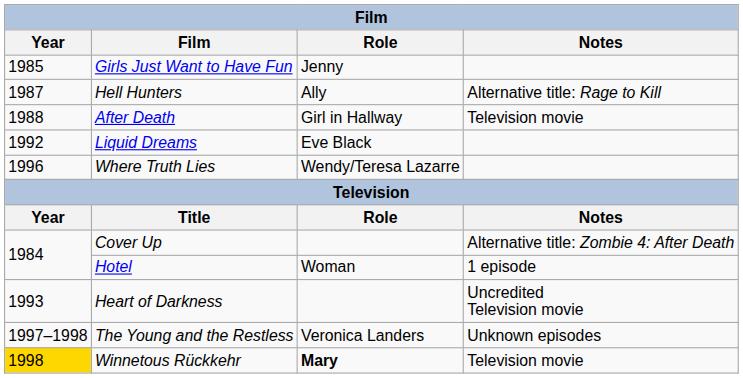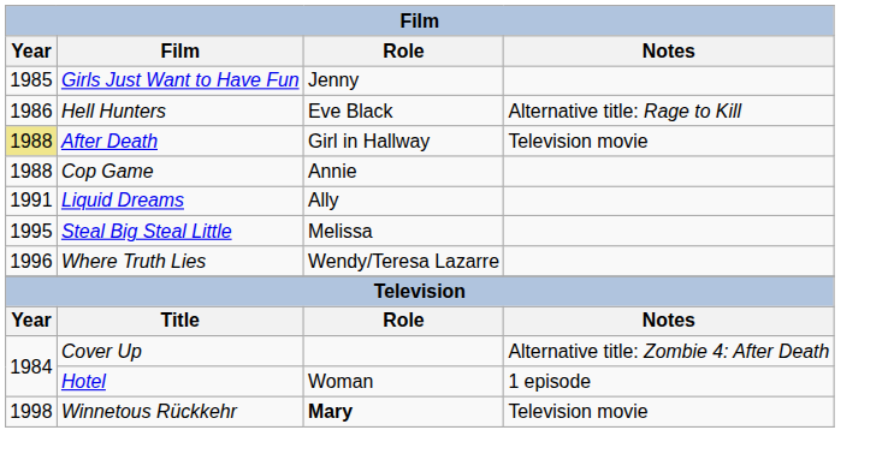 <table class="wikitable" style="font-size: 90%;">
 <tr>
 <th colspan="4" style="background: LightSteelBlue;">Film</th>
 </tr>
 <tr>
 <th>Year</th>
 <th>Film</th>
 <th>Role</th>
 <th>Notes</th>
 </tr>
 <tr>
 <td>1985</td>
 <td><em><a href='#'>Girls Just Want to Have Fun</a></em></td>
 <td>Jenny</td>
 <td></td>
 </tr>
 <tr>
-<td>1987</td>
+<td>1986</td>
 <td><em>Hell Hunters</em></td>
-<td>Ally</td>
+<td>Eve Black</td>
 <td>Alternative title: <em>Rage to Kill</em></td>
 </tr>
 <tr>
-<td>1988</td>
+<td style="background: khaki;">1988</td>
 <td><em><a href='#'>After Death</a></em></td>
 <td>Girl in Hallway</td>
 <td>Television movie</td>
 </tr>
 <tr>
-<td>1992</td>
+<td>1988</td>
+<td><em>Cop Game</em></td>
+<td>Annie</td>
+<td></td>
+</tr>
+<tr>
+<td>1991</td>
 <td><em><a href='#'>Liquid Dreams</a></em></td>
-<td>Eve Black</td>
+<td>Ally</td>
+<td></td>
+</tr>
+<tr>
+<td>1995</td>
+<td><em><a href='#'>Steal Big Steal Little</a></em></td>
+<td>Melissa</td>
 <td></td>
 </tr>
 <tr>
 <td>1996</td>
 <td><em>Where Truth Lies</em></td>
 <td>Wendy/Teresa Lazarre</td>
 <td></td>
 </tr>
 <tr>
 </tr>
 <tr>
 <th colspan="4" style="background: LightSteelBlue;">Television</th>
 </tr>
 <tr>
 <th>Year</th>
 <th>Title</th>
 <th>Role</th>
 <th>Notes</th>
 </tr>
 <tr>
 <td rowspan=2>1984</td>
 <td><em>Cover Up</em></td>
 <td></td>
 <td>Alternative title: <em>Zombie 4: After Death</em></td>
 </tr>
 <tr>
 <td><em><a href='#'>Hotel</a></em></td>
 <td>Woman</td>
 <td>1 episode</td>
 </tr>
 <tr>
-<td>1993</td>
-<td><em>Heart of Darkness</em></td>
-<td></td>
-<td>Uncredited<br>Television movie</td>
-</tr>
-<tr>
-<td>1997–1998</td>
-<td><em>The Young and the Restless</em></td>
-<td>Veronica Landers</td>
-<td>Unknown episodes</td>
-</tr>
-<tr>
-<td style="background: gold;">1998</td>
+<td>1998</td>
 <td><em>Winnetous Rückkehr</em></td>
 <td><strong>Mary</strong></td>
 <td>Television movie</td>
 </tr>
 </table>
